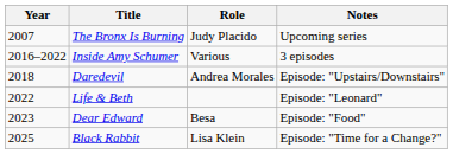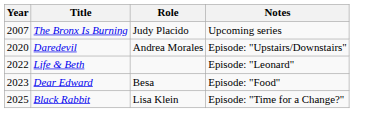 <table class="wikitable sortable">
 <tr>
 <th>Year</th>
 <th>Title</th>
 <th>Role</th>
 <th class="unsortable">Notes</th>
 </tr>
 <tr>
 <td>2007</td>
 <td><em><a href='#'>The Bronx Is Burning</a></em></td>
 <td>Judy Placido</td>
 <td>Upcoming series</td>
 </tr>
 <tr>
-<td>2016–2022</td>
-<td><em><a href='#'>Inside Amy Schumer</a></em></td>
-<td>Various</td>
-<td>3 episodes</td>
-</tr>
-<tr>
-<td>2018</td>
+<td>2020</td>
 <td><em><a href='#'>Daredevil</a></em></td>
 <td>Andrea Morales</td>
 <td>Episode: "Upstairs/Downstairs"</td>
 </tr>
 <tr>
 <td>2022</td>
 <td><em><a href='#'>Life & Beth</a></em></td>
 <td></td>
 <td>Episode: "Leonard"</td>
 </tr>
 <tr>
 <td>2023</td>
 <td><em><a href='#'>Dear Edward</a></em></td>
 <td>Besa</td>
 <td>Episode: "Food"</td>
 </tr>
 <tr>
 <td>2025</td>
 <td><em><a href='#'>Black Rabbit</a></em></td>
 <td>Lisa Klein</td>
 <td>Episode: "Time for a Change?"</td>
 </tr>
 </table>
